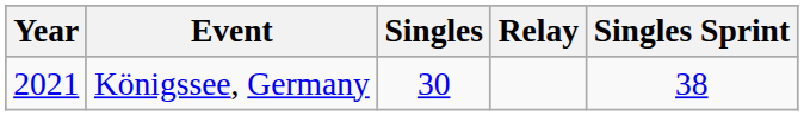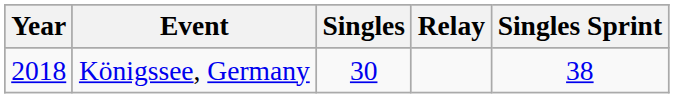 <table class="wikitable sortable" style="text-align:center;">
 <tr>
 <th>Year</th>
 <th>Event</th>
 <th>Singles</th>
 <th>Relay</th>
 <th>Singles Sprint</th>
 </tr>
 <tr>
-<td><a href='#'>2021</a></td>
+<td><a href='#'>2018</a></td>
 <td style="text-align:left;"> <a href='#'>Königssee</a>, <a href='#'>Germany</a></td>
 <td><a href='#'>30</a></td>
 <td></td>
 <td><a href='#'>38</a></td>
 </tr>
 </table>
